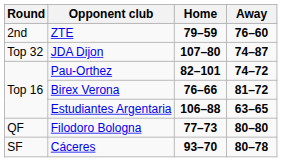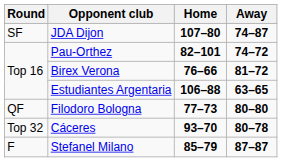 <table class="wikitable" style="text-align: left; font-size:95%">
 <tr bgcolor="#ccccff">
 <th>Round</th>
 <th>Opponent club</th>
 <th>  Home  </th>
 <th>  Away  </th>
 </tr>
 <tr>
-<td>2nd</td>
-<td> <a href='#'>ZTE</a></td>
-<td align="center"><strong>79–59</strong></td>
-<td align="center"><strong>76–60</strong></td>
-</tr>
-<tr>
-<td>Top 32</td>
+<td>SF</td>
 <td> <a href='#'>JDA Dijon</a></td>
 <td align="center"><strong>107–80</strong></td>
 <td align="center"><strong>74–87</strong></td>
 </tr>
 <tr>
 <td rowspan=3>Top 16</td>
 <td> <a href='#'>Pau-Orthez</a></td>
 <td align="center"><strong>82–101</strong></td>
 <td align="center"><strong>74–72</strong></td>
 </tr>
 <tr>
 <td> <a href='#'>Birex Verona</a></td>
 <td align="center"><strong>76–66</strong></td>
 <td align="center"><strong>81–72</strong></td>
 </tr>
 <tr>
 <td> <a href='#'>Estudiantes Argentaria</a></td>
 <td align="center"><strong>106–88</strong></td>
 <td align="center"><strong>63–65</strong></td>
 </tr>
 <tr>
 <td>QF</td>
 <td> <a href='#'>Filodoro Bologna</a></td>
 <td align="center"><strong>77–73</strong></td>
 <td align="center"><strong>80–80</strong></td>
 </tr>
 <tr>
-<td>SF</td>
+<td>Top 32</td>
 <td> <a href='#'>Cáceres</a></td>
 <td align="center"><strong>93–70</strong></td>
 <td align="center"><strong>80–78</strong></td>
 </tr>
+<tr>
+<td>F</td>
+<td> <a href='#'>Stefanel Milano</a></td>
+<td align="center"><strong>85–79</strong></td>
+<td align="center"><strong>87–87</strong></td>
+</tr>
 </table>
